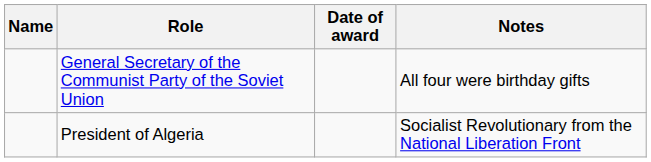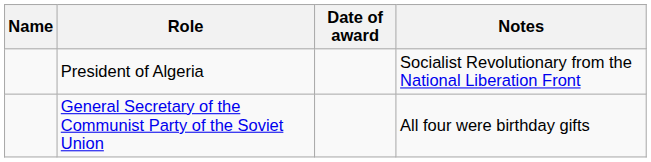 <table class="wikitable sortable" width="100%">
 <tr>
 <th>Name</th>
 <th>Role</th>
 <th>Date of award</th>
 <th class="unsortable">Notes</th>
 </tr>
 <tr>
 <td><strong></strong><br></td>
+<td>President of Algeria</td>
+<td></td>
+<td>Socialist Revolutionary from the <a href='#'>National Liberation Front</a></td>
+</tr>
+<tr>
+<td><strong></strong><br></td>
 <td><a href='#'>General Secretary of the Communist Party of the Soviet Union</a></td>
 <td><br><br><br></td>
 <td>All four were birthday gifts</td>
 </tr>
-<tr>
-<td><strong></strong><br></td>
-<td>President of Algeria</td>
-<td></td>
-<td>Socialist Revolutionary from the <a href='#'>National Liberation Front</a></td>
-</tr>
 </table>
